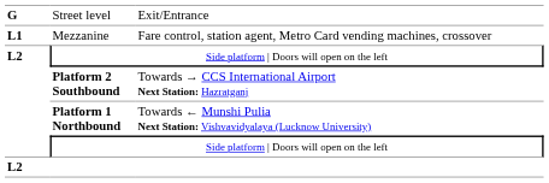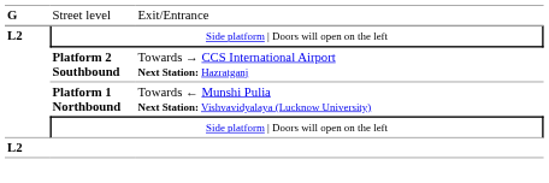 <table table border=0 cellspacing=0 cellpadding=3>
 <tr>
 <td style="border-bottom:solid 1px gray;border-top:solid 1px gray;" width=50 valign=top><strong>G</strong></td>
 <td style="border-top:solid 1px gray;border-bottom:solid 1px gray;" width=100 valign=top>Street level</td>
 <td style="border-top:solid 1px gray;border-bottom:solid 1px gray;" width=500 valign=top>Exit/Entrance</td>
-</tr>
-<tr>
-<td valign=top><strong>L1</strong></td>
-<td valign=top>Mezzanine</td>
-<td valign=top>Fare control, station agent, Metro Card vending machines, crossover<br></td>
 </tr>
 <tr>
 <td style="border-top:solid 1px gray;border-bottom:solid 1px gray;" width=50 rowspan=4 valign=top><strong>L2</strong></td>
 <td style="border-top:solid 1px gray;border-right:solid 2px black;border-left:solid 2px black;border-bottom:solid 2px black;text-align:center;" colspan=2><small><a href='#'>Side platform</a> | Doors will open on the left </small></td>
 </tr>
 <tr>
 <td style="border-bottom:solid 1px gray;" width=100><span><strong>Platform 2</strong><br><strong>Southbound</strong></span></td>
 <td style="border-bottom:solid 1px gray;" width=500>Towards → <a href='#'>CCS International Airport</a><br><small><strong>Next Station:</strong> <a href='#'>Hazratganj</a></small></td>
 </tr>
 <tr>
 <td><span><strong>Platform 1</strong><br><strong>Northbound</strong></span></td>
 <td><span></span>Towards ← <a href='#'>Munshi Pulia</a><br><small><strong>Next Station:</strong> <a href='#'>Vishvavidyalaya (Lucknow University)</a></small></td>
 </tr>
 <tr>
 <td style="border-top:solid 2px black;border-right:solid 2px black;border-left:solid 2px black;border-bottom:solid 1px gray;text-align:center;" colspan=2><small><a href='#'>Side platform</a> | Doors will open on the left </small></td>
 </tr>
 <tr>
 <td style="border-bottom:solid 1px gray;" width=50 rowspan=2 valign=top><strong>L2</strong></td>
 <td style="border-bottom:solid 1px gray;" width=100></td>
 <td style="border-bottom:solid 1px gray;" width=500></td>
 </tr>
 <tr>
 </tr>
 </table>
